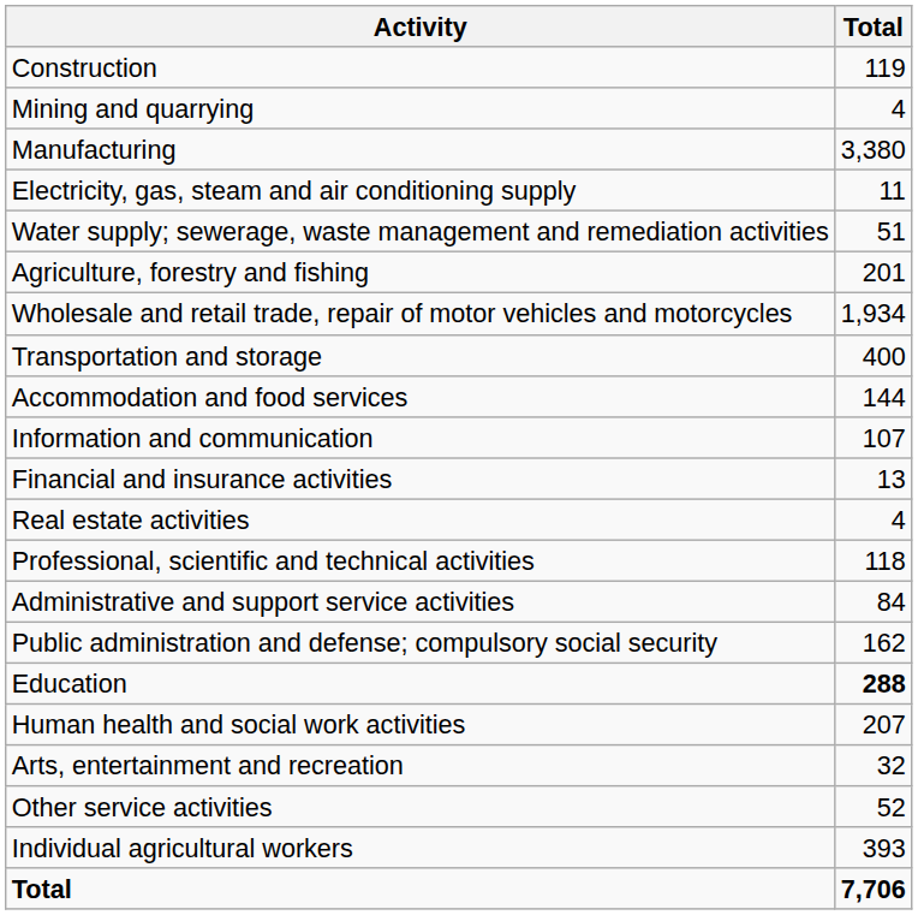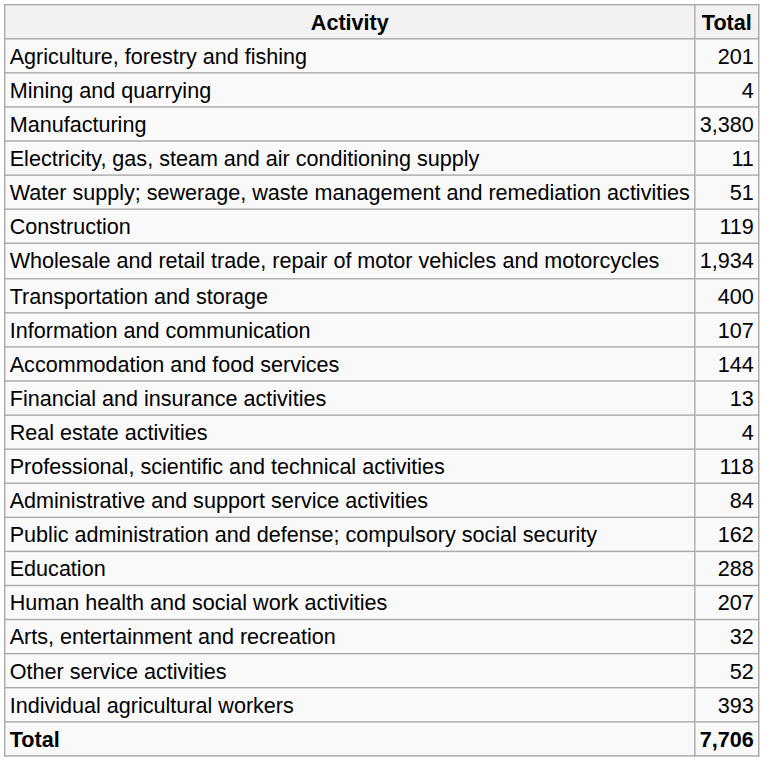 <table class="wikitable sortable" style="font-size:95%;">
 <tr>
 <th>Activity</th>
 <th>Total</th>
 </tr>
 <tr>
-<td>Construction</td>
-<td align="right">119</td>
+<td>Agriculture, forestry and fishing</td>
+<td align="right">201</td>
 </tr>
 <tr>
 <td>Mining and quarrying</td>
 <td align="right">4</td>
 </tr>
 <tr>
 <td>Manufacturing</td>
 <td align="right">3,380</td>
 </tr>
 <tr>
 <td>Electricity, gas, steam and air conditioning supply</td>
 <td align="right">11</td>
 </tr>
 <tr>
 <td>Water supply; sewerage, waste management and remediation activities</td>
 <td align="right">51</td>
 </tr>
 <tr>
-<td>Agriculture, forestry and fishing</td>
-<td align="right">201</td>
+<td>Construction</td>
+<td align="right">119</td>
 </tr>
 <tr>
 <td>Wholesale and retail trade, repair of motor vehicles and motorcycles</td>
 <td align="right">1,934</td>
 </tr>
 <tr>
 <td>Transportation and storage</td>
 <td align="right">400</td>
 </tr>
 <tr>
+<td>Information and communication</td>
+<td align="right">107</td>
+</tr>
+<tr>
 <td>Accommodation and food services</td>
 <td align="right">144</td>
-</tr>
-<tr>
-<td>Information and communication</td>
-<td align="right">107</td>
 </tr>
 <tr>
 <td>Financial and insurance activities</td>
 <td align="right">13</td>
 </tr>
 <tr>
 <td>Real estate activities</td>
 <td align="right">4</td>
 </tr>
 <tr>
 <td>Professional, scientific and technical activities</td>
 <td align="right">118</td>
 </tr>
 <tr>
 <td>Administrative and support service activities</td>
 <td align="right">84</td>
 </tr>
 <tr>
 <td>Public administration and defense; compulsory social security</td>
 <td align="right">162</td>
 </tr>
 <tr>
 <td>Education</td>
-<td align="right"><strong>288</strong></td>
+<td align="right">288</td>
 </tr>
 <tr>
 <td>Human health and social work activities</td>
 <td align="right">207</td>
 </tr>
 <tr>
 <td>Arts, entertainment and recreation</td>
 <td align="right">32</td>
 </tr>
 <tr>
 <td>Other service activities</td>
 <td align="right">52</td>
 </tr>
 <tr>
 <td>Individual agricultural workers</td>
 <td align="right">393</td>
 </tr>
 <tr class="sortbottom">
 <td><strong>Total</strong></td>
 <td align="right"><strong>7,706</strong></td>
 </tr>
 </table>
